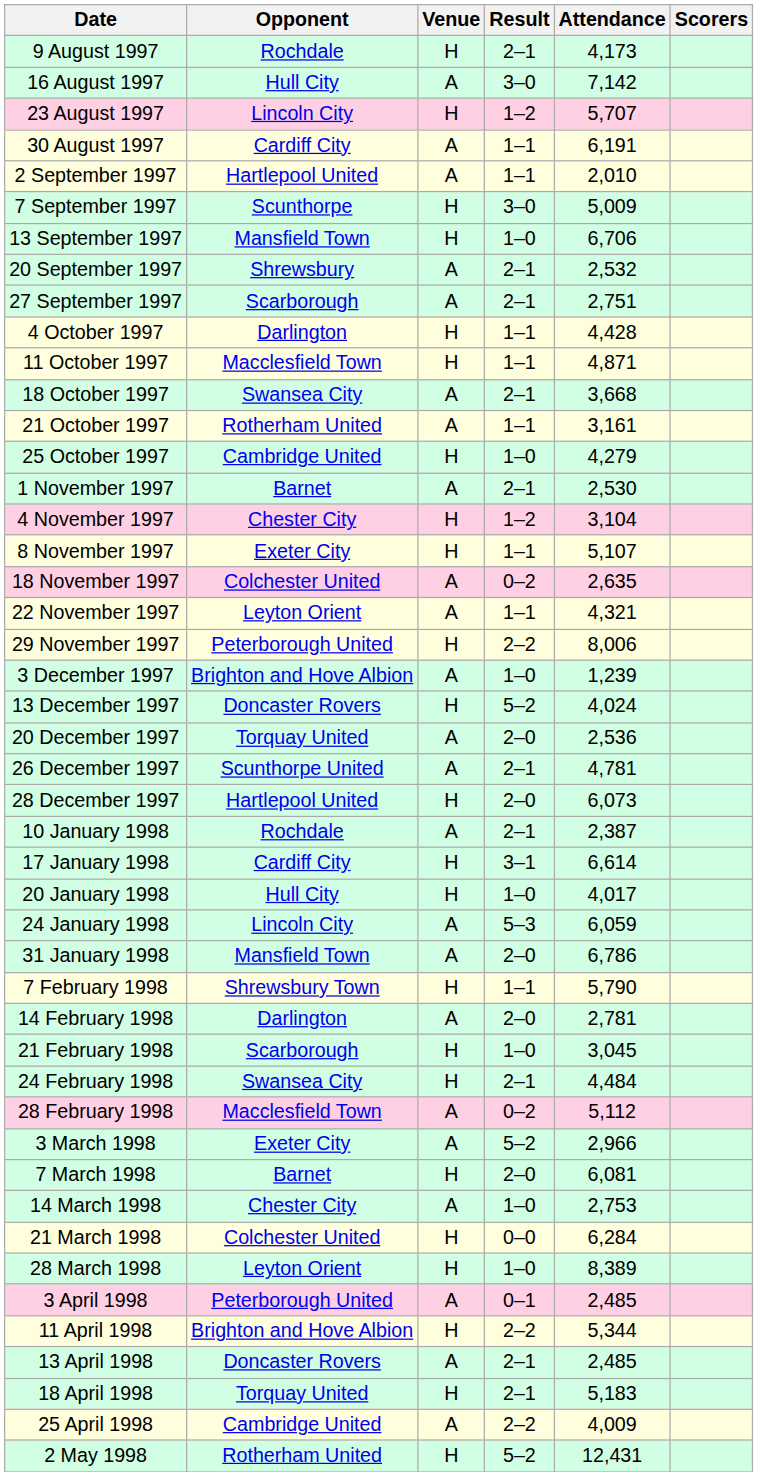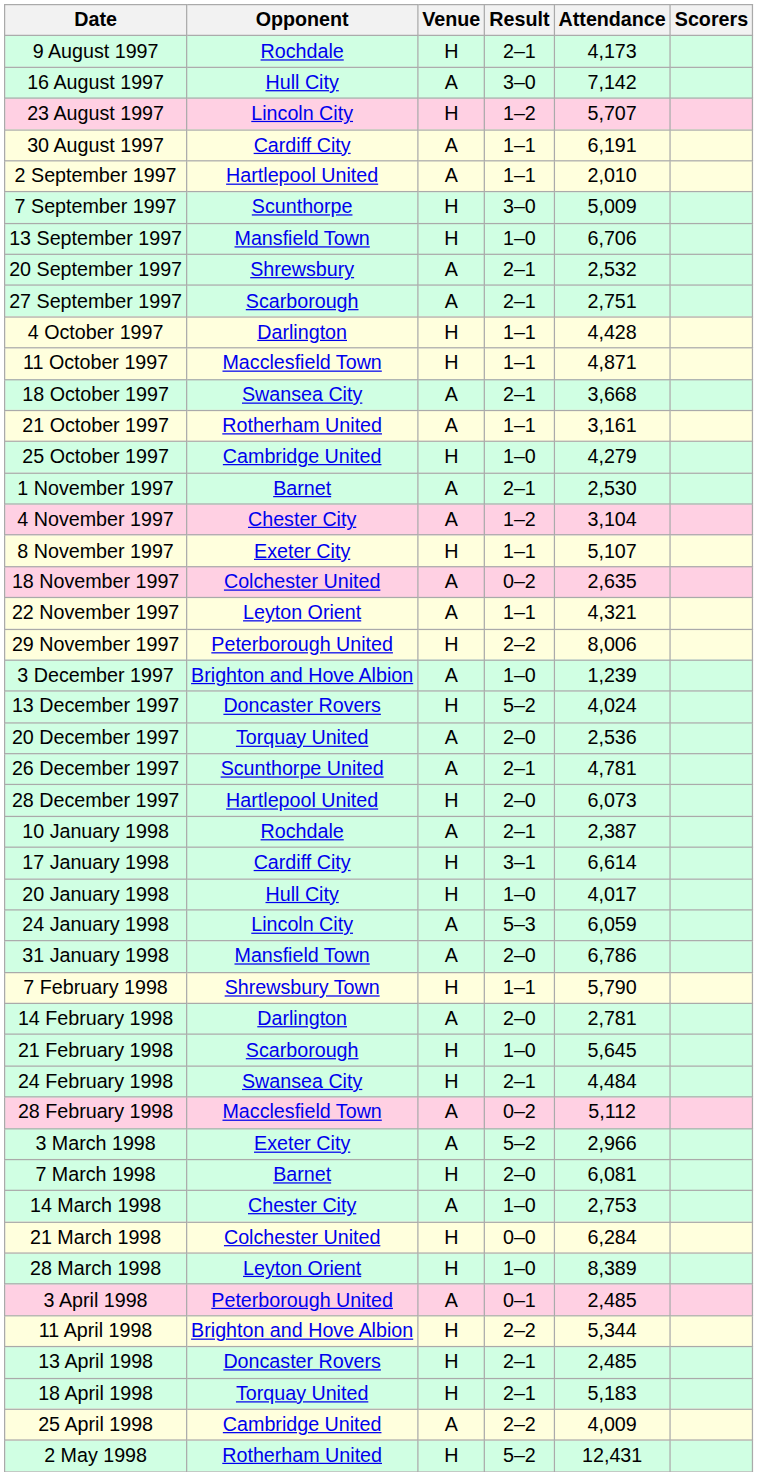 <table class="wikitable sortable" style="font-size:100%; text-align:center">
 <tr>
 <th>Date</th>
 <th>Opponent</th>
 <th>Venue</th>
 <th>Result</th>
 <th>Attendance</th>
 <th>Scorers</th>
 </tr>
 <tr style="background-color: #d0ffe3;">
 <td>9 August 1997</td>
 <td><a href='#'>Rochdale</a></td>
 <td>H</td>
 <td>2–1</td>
 <td>4,173</td>
 <td></td>
 </tr>
 <tr style="background-color: #d0ffe3;">
 <td>16 August 1997</td>
 <td><a href='#'>Hull City</a></td>
 <td>A</td>
 <td>3–0</td>
 <td>7,142</td>
 <td></td>
 </tr>
 <tr style="background-color: #ffd0e3;">
 <td>23 August 1997</td>
 <td><a href='#'>Lincoln City</a></td>
 <td>H</td>
 <td>1–2</td>
 <td>5,707</td>
 <td></td>
 </tr>
 <tr style="background-color: #ffffdd;">
 <td>30 August 1997</td>
 <td><a href='#'>Cardiff City</a></td>
 <td>A</td>
 <td>1–1</td>
 <td>6,191</td>
 <td></td>
 </tr>
 <tr style="background-color: #ffffdd;">
 <td>2  September 1997</td>
 <td><a href='#'>Hartlepool United</a></td>
 <td>A</td>
 <td>1–1</td>
 <td>2,010</td>
 <td></td>
 </tr>
 <tr style="background-color: #d0ffe3;">
 <td>7 September 1997</td>
 <td><a href='#'>Scunthorpe</a></td>
 <td>H</td>
 <td>3–0</td>
 <td>5,009</td>
 <td></td>
 </tr>
 <tr style="background-color: #d0ffe3;">
 <td>13 September 1997</td>
 <td><a href='#'>Mansfield Town</a></td>
 <td>H</td>
 <td>1–0</td>
 <td>6,706</td>
 <td></td>
 </tr>
 <tr style="background-color: #d0ffe3;">
 <td>20  September 1997</td>
 <td><a href='#'>Shrewsbury</a></td>
 <td>A</td>
 <td>2–1</td>
 <td>2,532</td>
 <td></td>
 </tr>
 <tr style="background-color: #d0ffe3;">
 <td>27 September 1997</td>
 <td><a href='#'>Scarborough</a></td>
 <td>A</td>
 <td>2–1</td>
 <td>2,751</td>
 <td></td>
 </tr>
 <tr style="background-color: #ffffdd;">
 <td>4 October 1997</td>
 <td><a href='#'>Darlington</a></td>
 <td>H</td>
 <td>1–1</td>
 <td>4,428</td>
 <td></td>
 </tr>
 <tr style="background-color: #ffffdd;">
 <td>11  October 1997</td>
 <td><a href='#'>Macclesfield Town</a></td>
 <td>H</td>
 <td>1–1</td>
 <td>4,871</td>
 <td></td>
 </tr>
 <tr style="background-color: #d0ffe3;">
 <td>18 October 1997</td>
 <td><a href='#'>Swansea City</a></td>
 <td>A</td>
 <td>2–1</td>
 <td>3,668</td>
 <td></td>
 </tr>
 <tr style="background-color: #ffffdd;">
 <td>21  October 1997</td>
 <td><a href='#'>Rotherham United</a></td>
 <td>A</td>
 <td>1–1</td>
 <td>3,161</td>
 <td></td>
 </tr>
 <tr style="background-color: #d0ffe3;">
 <td>25 October 1997</td>
 <td><a href='#'>Cambridge United</a></td>
 <td>H</td>
 <td>1–0</td>
 <td>4,279</td>
 <td></td>
 </tr>
 <tr style="background-color: #d0ffe3;">
 <td>1  November 1997</td>
 <td><a href='#'>Barnet</a></td>
 <td>A</td>
 <td>2–1</td>
 <td>2,530</td>
 <td></td>
 </tr>
 <tr style="background-color: #ffd0e3;">
 <td>4 November 1997</td>
 <td><a href='#'>Chester City</a></td>
-<td>H</td>
+<td>A</td>
 <td>1–2</td>
 <td>3,104</td>
 <td></td>
 </tr>
 <tr style="background-color: #ffffdd;">
 <td>8 November 1997</td>
 <td><a href='#'>Exeter City</a></td>
 <td>H</td>
 <td>1–1</td>
 <td>5,107</td>
 <td></td>
 </tr>
 <tr style="background-color: #ffd0e3;">
 <td>18 November 1997</td>
 <td><a href='#'>Colchester United</a></td>
 <td>A</td>
 <td>0–2</td>
 <td>2,635</td>
 <td></td>
 </tr>
 <tr style="background-color: #ffffdd;">
 <td>22  November 1997</td>
 <td><a href='#'>Leyton Orient</a></td>
 <td>A</td>
 <td>1–1</td>
 <td>4,321</td>
 <td></td>
 </tr>
 <tr style="background-color: #ffffdd;">
 <td>29  November 1997</td>
 <td><a href='#'>Peterborough United</a></td>
 <td>H</td>
 <td>2–2</td>
 <td>8,006</td>
 <td></td>
 </tr>
 <tr style="background-color: #d0ffe3;">
 <td>3  December 1997</td>
 <td><a href='#'>Brighton and Hove Albion</a></td>
 <td>A</td>
 <td>1–0</td>
 <td>1,239</td>
 <td></td>
 </tr>
 <tr style="background-color: #d0ffe3;">
 <td>13  December 1997</td>
 <td><a href='#'>Doncaster Rovers</a></td>
 <td>H</td>
 <td>5–2</td>
 <td>4,024</td>
 <td></td>
 </tr>
 <tr style="background-color: #d0ffe3;">
 <td>20  December 1997</td>
 <td><a href='#'>Torquay United</a></td>
 <td>A</td>
 <td>2–0</td>
 <td>2,536</td>
 <td></td>
 </tr>
 <tr style="background-color: #d0ffe3;">
 <td>26  December 1997</td>
 <td><a href='#'>Scunthorpe United</a></td>
 <td>A</td>
 <td>2–1</td>
 <td>4,781</td>
 <td></td>
 </tr>
 <tr style="background-color: #d0ffe3;">
 <td>28  December  1997</td>
 <td><a href='#'>Hartlepool United</a></td>
 <td>H</td>
 <td>2–0</td>
 <td>6,073</td>
 <td></td>
 </tr>
 <tr style="background-color: #d0ffe3;">
 <td>10 January 1998</td>
 <td><a href='#'>Rochdale</a></td>
 <td>A</td>
 <td>2–1</td>
 <td>2,387</td>
 <td></td>
 </tr>
 <tr style="background-color: #d0ffe3;">
 <td>17 January 1998</td>
 <td><a href='#'>Cardiff City</a></td>
 <td>H</td>
 <td>3–1</td>
 <td>6,614</td>
 <td></td>
 </tr>
 <tr style="background-color: #d0ffe3;">
 <td>20 January 1998</td>
 <td><a href='#'>Hull City</a></td>
 <td>H</td>
 <td>1–0</td>
 <td>4,017</td>
 <td></td>
 </tr>
 <tr style="background-color: #d0ffe3;">
 <td>24 January 1998</td>
 <td><a href='#'>Lincoln City</a></td>
 <td>A</td>
 <td>5–3</td>
 <td>6,059</td>
 <td></td>
 </tr>
 <tr style="background-color: #d0ffe3;">
 <td>31 January 1998</td>
 <td><a href='#'>Mansfield Town</a></td>
 <td>A</td>
 <td>2–0</td>
 <td>6,786</td>
 <td></td>
 </tr>
 <tr style="background-color: #ffffdd;">
 <td>7  February 1998</td>
 <td><a href='#'>Shrewsbury Town</a></td>
 <td>H</td>
 <td>1–1</td>
 <td>5,790</td>
 <td></td>
 </tr>
 <tr style="background-color: #d0ffe3;">
 <td>14  February 1998</td>
 <td><a href='#'>Darlington</a></td>
 <td>A</td>
 <td>2–0</td>
 <td>2,781</td>
 <td></td>
 </tr>
 <tr style="background-color: #d0ffe3;">
 <td>21  February 1998</td>
 <td><a href='#'>Scarborough</a></td>
 <td>H</td>
 <td>1–0</td>
-<td>3,045</td>
+<td>5,645</td>
 <td></td>
 </tr>
 <tr style="background-color: #d0ffe3;">
 <td>24 February 1998</td>
 <td><a href='#'>Swansea City</a></td>
 <td>H</td>
 <td>2–1</td>
 <td>4,484</td>
 <td></td>
 </tr>
 <tr style="background-color: #ffd0e3;">
 <td>28 February 1998</td>
 <td><a href='#'>Macclesfield Town</a></td>
 <td>A</td>
 <td>0–2</td>
 <td>5,112</td>
 <td></td>
 </tr>
 <tr style="background-color: #d0ffe3;">
 <td>3  March 1998</td>
 <td><a href='#'>Exeter City</a></td>
 <td>A</td>
 <td>5–2</td>
 <td>2,966</td>
 <td></td>
 </tr>
 <tr style="background-color: #d0ffe3;">
 <td>7 March 1998</td>
 <td><a href='#'>Barnet</a></td>
 <td>H</td>
 <td>2–0</td>
 <td>6,081</td>
 <td></td>
 </tr>
 <tr style="background-color: #d0ffe3;">
 <td>14  March 1998</td>
 <td><a href='#'>Chester City</a></td>
 <td>A</td>
 <td>1–0</td>
 <td>2,753</td>
 <td></td>
 </tr>
 <tr style="background-color: #ffffdd;">
 <td>21  March 1998</td>
 <td><a href='#'>Colchester United</a></td>
 <td>H</td>
 <td>0–0</td>
 <td>6,284</td>
 <td></td>
 </tr>
 <tr style="background-color: #d0ffe3;">
 <td>28  March 1998</td>
 <td><a href='#'>Leyton Orient</a></td>
 <td>H</td>
 <td>1–0</td>
 <td>8,389</td>
 <td></td>
 </tr>
 <tr style="background-color: #ffd0e3;">
 <td>3 April 1998</td>
 <td><a href='#'>Peterborough United</a></td>
 <td>A</td>
 <td>0–1</td>
 <td>2,485</td>
 <td></td>
 </tr>
 <tr style="background-color: #ffffdd;">
 <td>11  April 1998</td>
 <td><a href='#'>Brighton and Hove Albion</a></td>
 <td>H</td>
 <td>2–2</td>
 <td>5,344</td>
 <td></td>
 </tr>
 <tr style="background-color: #d0ffe3;">
 <td>13  April 1998</td>
 <td><a href='#'>Doncaster Rovers</a></td>
-<td>A</td>
+<td>H</td>
 <td>2–1</td>
 <td>2,485</td>
 <td></td>
 </tr>
 <tr style="background-color: #d0ffe3;">
 <td>18  April 1998</td>
 <td><a href='#'>Torquay United</a></td>
 <td>H</td>
 <td>2–1</td>
 <td>5,183</td>
 <td></td>
 </tr>
 <tr style="background-color: #ffffdd;">
 <td>25  April 1998</td>
 <td><a href='#'>Cambridge United</a></td>
 <td>A</td>
 <td>2–2</td>
 <td>4,009</td>
 <td></td>
 </tr>
 <tr style="background-color: #d0ffe3;">
 <td>2  May 1998</td>
 <td><a href='#'>Rotherham United</a></td>
 <td>H</td>
 <td>5–2</td>
 <td>12,431</td>
 <td></td>
 </tr>
 </table>
